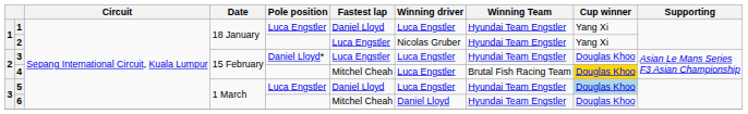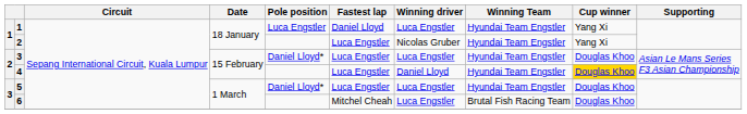 <table class="wikitable" style="font-size: 85%;">
 <tr>
 <th colspan="2"></th>
 <th>Circuit</th>
 <th>Date</th>
 <th>Pole position</th>
 <th>Fastest lap</th>
 <th>Winning driver</th>
 <th>Winning Team</th>
 <th>Cup winner</th>
 <th>Supporting</th>
 </tr>
 <tr>
 <th rowspan="2">1</th>
 <th>1</th>
 <td rowspan="6"><a href='#'>Sepang International Circuit</a>, <a href='#'>Kuala Lumpur</a></td>
 <td rowspan="2">18 January</td>
 <td> <a href='#'>Luca Engstler</a></td>
 <td> <a href='#'>Daniel Lloyd</a></td>
 <td> <a href='#'>Luca Engstler</a></td>
 <td> <a href='#'>Hyundai Team Engstler</a></td>
 <td> Yang Xi</td>
 <td rowspan="2"></td>
 </tr>
 <tr>
 <th>2</th>
 <td></td>
 <td> <a href='#'>Luca Engstler</a></td>
 <td> Nicolas Gruber</td>
 <td> <a href='#'>Hyundai Team Engstler</a></td>
 <td> Yang Xi</td>
 </tr>
 <tr>
 <th rowspan="2">2</th>
 <th>3</th>
 <td rowspan="2">15 February</td>
 <td> <a href='#'>Daniel Lloyd</a>*</td>
 <td> <a href='#'>Luca Engstler</a></td>
 <td> <a href='#'>Luca Engstler</a></td>
 <td> <a href='#'>Hyundai Team Engstler</a></td>
 <td> <a href='#'>Douglas Khoo</a></td>
 <td rowspan="2"><em><a href='#'>Asian Le Mans Series</a></em><br><em><a href='#'>F3 Asian Championship</a></em></td>
 </tr>
 <tr>
 <th>4</th>
 <td></td>
-<td> Mitchel Cheah</td>
 <td> <a href='#'>Luca Engstler</a></td>
-<td> Brutal Fish Racing Team</td>
+<td> <a href='#'>Daniel Lloyd</a></td>
+<td> <a href='#'>Hyundai Team Engstler</a></td>
 <td style="background: gold;"> <a href='#'>Douglas Khoo</a></td>
 </tr>
 <tr>
 <th rowspan="2">3</th>
 <th>5</th>
 <td rowspan="2">1 March</td>
+<td> <a href='#'>Daniel Lloyd</a>*</td>
 <td> <a href='#'>Luca Engstler</a></td>
-<td> <a href='#'>Daniel Lloyd</a></td>
 <td> <a href='#'>Luca Engstler</a></td>
 <td> <a href='#'>Hyundai Team Engstler</a></td>
-<td style="background: lightblue;"> <a href='#'>Douglas Khoo</a></td>
+<td> <a href='#'>Douglas Khoo</a></td>
 <td rowspan="2"></td>
 </tr>
 <tr>
 <th>6</th>
 <td></td>
 <td> Mitchel Cheah</td>
-<td> <a href='#'>Daniel Lloyd</a></td>
-<td> <a href='#'>Hyundai Team Engstler</a></td>
+<td> <a href='#'>Luca Engstler</a></td>
+<td> Brutal Fish Racing Team</td>
 <td> <a href='#'>Douglas Khoo</a></td>
 </tr>
 <tr>
 </tr>
 </table>
